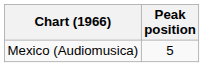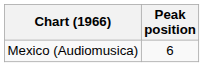 <table class="wikitable">
 <tr>
 <th>Chart (1966)</th>
 <th>Peak<br>position</th>
 </tr>
 <tr>
 <td>Mexico (Audiomusica)</td>
-<td align="center">5</td>
+<td align="center">6</td>
 </tr>
 </table>
